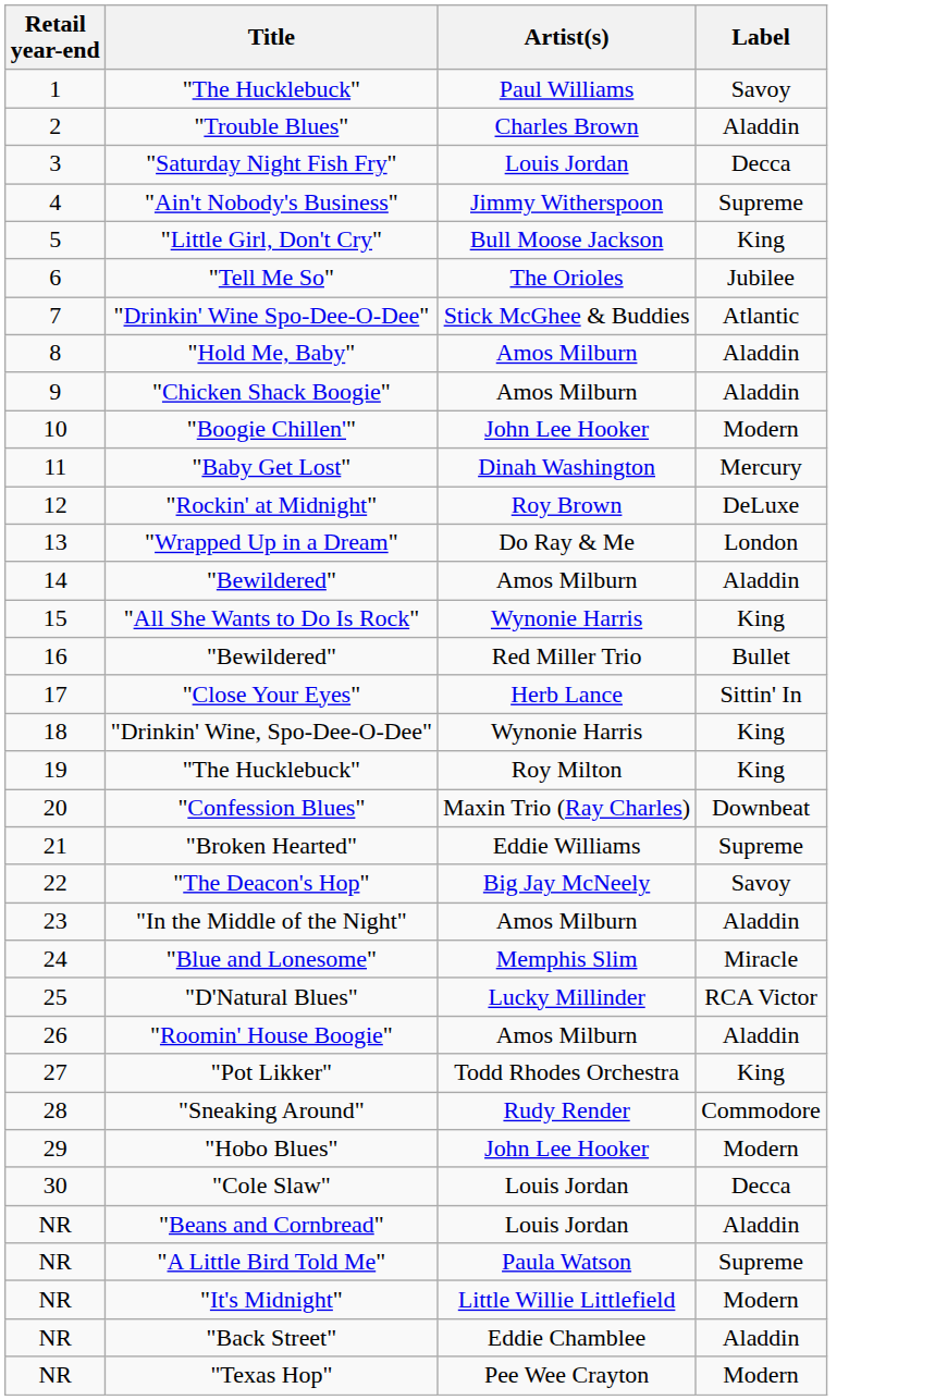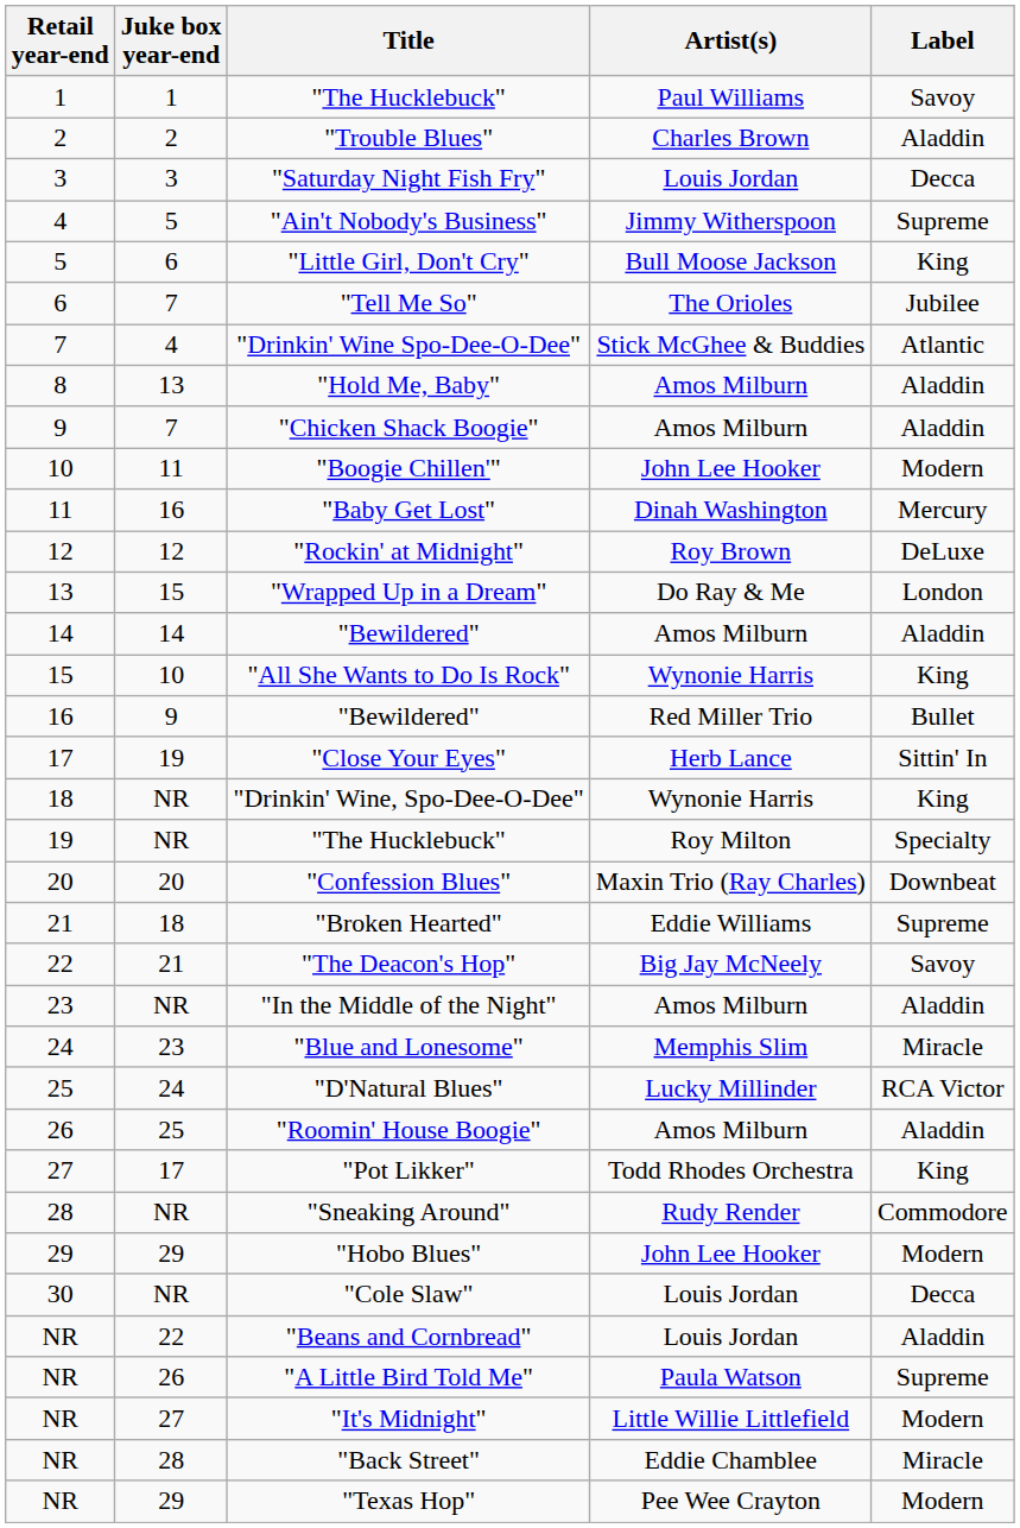 <table class="wikitable sortable" style="text-align: center">
 <tr>
 <th scope="col">Retail<br>year-end</th>
+<th scope="col">Juke box<br>year-end</th>
 <th scope="col">Title</th>
 <th scope="col">Artist(s)</th>
 <th scope="col">Label</th>
 </tr>
 <tr>
+<td>1</td>
 <td>1</td>
 <td>"<a href='#'>The Hucklebuck</a>"</td>
 <td><a href='#'>Paul Williams</a></td>
 <td>Savoy</td>
 </tr>
 <tr>
 <td>2</td>
+<td>2</td>
 <td>"<a href='#'>Trouble Blues</a>"</td>
 <td><a href='#'>Charles Brown</a></td>
 <td>Aladdin</td>
 </tr>
 <tr>
+<td>3</td>
 <td>3</td>
 <td>"<a href='#'>Saturday Night Fish Fry</a>"</td>
 <td><a href='#'>Louis Jordan</a></td>
 <td>Decca</td>
 </tr>
 <tr>
 <td>4</td>
+<td>5</td>
 <td>"<a href='#'>Ain't Nobody's Business</a>"</td>
 <td><a href='#'>Jimmy Witherspoon</a></td>
 <td>Supreme</td>
 </tr>
 <tr>
 <td>5</td>
+<td>6</td>
 <td>"<a href='#'>Little Girl, Don't Cry</a>"</td>
 <td><a href='#'>Bull Moose Jackson</a></td>
 <td>King</td>
 </tr>
 <tr>
 <td>6</td>
+<td>7</td>
 <td>"<a href='#'>Tell Me So</a>"</td>
 <td><a href='#'>The Orioles</a></td>
 <td>Jubilee</td>
 </tr>
 <tr>
 <td>7</td>
+<td>4</td>
 <td>"<a href='#'>Drinkin' Wine Spo-Dee-O-Dee</a>"</td>
 <td><a href='#'>Stick McGhee</a> & Buddies</td>
 <td>Atlantic</td>
 </tr>
 <tr>
 <td>8</td>
+<td>13</td>
 <td>"<a href='#'>Hold Me, Baby</a>"</td>
 <td><a href='#'>Amos Milburn</a></td>
 <td>Aladdin</td>
 </tr>
 <tr>
 <td>9</td>
+<td>7</td>
 <td>"<a href='#'>Chicken Shack Boogie</a>"</td>
 <td>Amos Milburn</td>
 <td>Aladdin</td>
 </tr>
 <tr>
 <td>10</td>
+<td>11</td>
 <td>"<a href='#'>Boogie Chillen'</a>"</td>
 <td><a href='#'>John Lee Hooker</a></td>
 <td>Modern</td>
 </tr>
 <tr>
 <td>11</td>
+<td>16</td>
 <td>"<a href='#'>Baby Get Lost</a>"</td>
 <td><a href='#'>Dinah Washington</a></td>
 <td>Mercury</td>
 </tr>
 <tr>
+<td>12</td>
 <td>12</td>
 <td>"<a href='#'>Rockin' at Midnight</a>"</td>
 <td><a href='#'>Roy Brown</a></td>
 <td>DeLuxe</td>
 </tr>
 <tr>
 <td>13</td>
+<td>15</td>
 <td>"<a href='#'>Wrapped Up in a Dream</a>"</td>
 <td>Do Ray & Me</td>
 <td>London</td>
 </tr>
 <tr>
+<td>14</td>
 <td>14</td>
 <td>"<a href='#'>Bewildered</a>"</td>
 <td>Amos Milburn</td>
 <td>Aladdin</td>
 </tr>
 <tr>
 <td>15</td>
+<td>10</td>
 <td>"<a href='#'>All She Wants to Do Is Rock</a>"</td>
 <td><a href='#'>Wynonie Harris</a></td>
 <td>King</td>
 </tr>
 <tr>
 <td>16</td>
+<td>9</td>
 <td>"Bewildered"</td>
 <td>Red Miller Trio</td>
 <td>Bullet</td>
 </tr>
 <tr>
 <td>17</td>
+<td>19</td>
 <td>"<a href='#'>Close Your Eyes</a>"</td>
 <td><a href='#'>Herb Lance</a></td>
 <td>Sittin' In</td>
 </tr>
 <tr>
 <td>18</td>
+<td>NR</td>
 <td>"Drinkin' Wine, Spo-Dee-O-Dee"</td>
 <td>Wynonie Harris</td>
 <td>King</td>
 </tr>
 <tr>
 <td>19</td>
+<td>NR</td>
 <td>"The Hucklebuck"</td>
 <td>Roy Milton</td>
-<td>King</td>
+<td>Specialty</td>
 </tr>
 <tr>
+<td>20</td>
 <td>20</td>
 <td>"<a href='#'>Confession Blues</a>"</td>
 <td>Maxin Trio (<a href='#'>Ray Charles</a>)</td>
 <td>Downbeat</td>
 </tr>
 <tr>
 <td>21</td>
+<td>18</td>
 <td>"Broken Hearted"</td>
 <td>Eddie Williams</td>
 <td>Supreme</td>
 </tr>
 <tr>
 <td>22</td>
+<td>21</td>
 <td>"<a href='#'>The Deacon's Hop</a>"</td>
 <td><a href='#'>Big Jay McNeely</a></td>
 <td>Savoy</td>
 </tr>
 <tr>
 <td>23</td>
+<td>NR</td>
 <td>"In the Middle of the Night"</td>
 <td>Amos Milburn</td>
 <td>Aladdin</td>
 </tr>
 <tr>
 <td>24</td>
+<td>23</td>
 <td>"<a href='#'>Blue and Lonesome</a>"</td>
 <td><a href='#'>Memphis Slim</a></td>
 <td>Miracle</td>
 </tr>
 <tr>
 <td>25</td>
+<td>24</td>
 <td>"D'Natural Blues"</td>
 <td><a href='#'>Lucky Millinder</a></td>
 <td>RCA Victor</td>
 </tr>
 <tr>
 <td>26</td>
+<td>25</td>
 <td>"<a href='#'>Roomin' House Boogie</a>"</td>
 <td>Amos Milburn</td>
 <td>Aladdin</td>
 </tr>
 <tr>
 <td>27</td>
+<td>17</td>
 <td>"Pot Likker"</td>
 <td>Todd Rhodes Orchestra</td>
 <td>King</td>
 </tr>
 <tr>
 <td>28</td>
+<td>NR</td>
 <td>"Sneaking Around"</td>
 <td><a href='#'>Rudy Render</a></td>
 <td>Commodore</td>
 </tr>
 <tr>
+<td>29</td>
 <td>29</td>
 <td>"Hobo Blues"</td>
 <td><a href='#'>John Lee Hooker</a></td>
 <td>Modern</td>
 </tr>
 <tr>
 <td>30</td>
+<td>NR</td>
 <td>"Cole Slaw"</td>
 <td>Louis Jordan</td>
 <td>Decca</td>
 </tr>
 <tr>
 <td>NR</td>
+<td>22</td>
 <td>"<a href='#'>Beans and Cornbread</a>"</td>
 <td>Louis Jordan</td>
 <td>Aladdin</td>
 </tr>
 <tr>
 <td>NR</td>
+<td>26</td>
 <td>"<a href='#'>A Little Bird Told Me</a>"</td>
 <td><a href='#'>Paula Watson</a></td>
 <td>Supreme</td>
 </tr>
 <tr>
 <td>NR</td>
+<td>27</td>
 <td>"<a href='#'>It's Midnight</a>"</td>
 <td><a href='#'>Little Willie Littlefield</a></td>
 <td>Modern</td>
 </tr>
 <tr>
 <td>NR</td>
+<td>28</td>
 <td>"Back Street"</td>
 <td>Eddie Chamblee</td>
-<td>Aladdin</td>
+<td>Miracle</td>
 </tr>
 <tr>
 <td>NR</td>
+<td>29</td>
 <td>"Texas Hop"</td>
 <td>Pee Wee Crayton</td>
 <td>Modern</td>
 </tr>
 </table>
